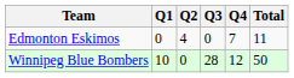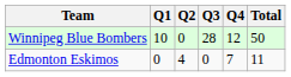 <table class="wikitable">
 <tr>
 <th>Team</th>
 <th>Q1</th>
 <th>Q2</th>
 <th>Q3</th>
 <th>Q4</th>
 <th>Total</th>
 </tr>
+<tr style="background-color:#ddffdd">
+<td><a href='#'>Winnipeg Blue Bombers</a></td>
+<td>10</td>
+<td>0</td>
+<td>28</td>
+<td>12</td>
+<td>50</td>
+</tr>
 <tr>
 <td><a href='#'>Edmonton Eskimos</a></td>
 <td>0</td>
 <td>4</td>
 <td>0</td>
 <td>7</td>
 <td>11</td>
 </tr>
-<tr style="background-color:#ddffdd">
-<td><a href='#'>Winnipeg Blue Bombers</a></td>
-<td>10</td>
-<td>0</td>
-<td>28</td>
-<td>12</td>
-<td>50</td>
-</tr>
 </table>
